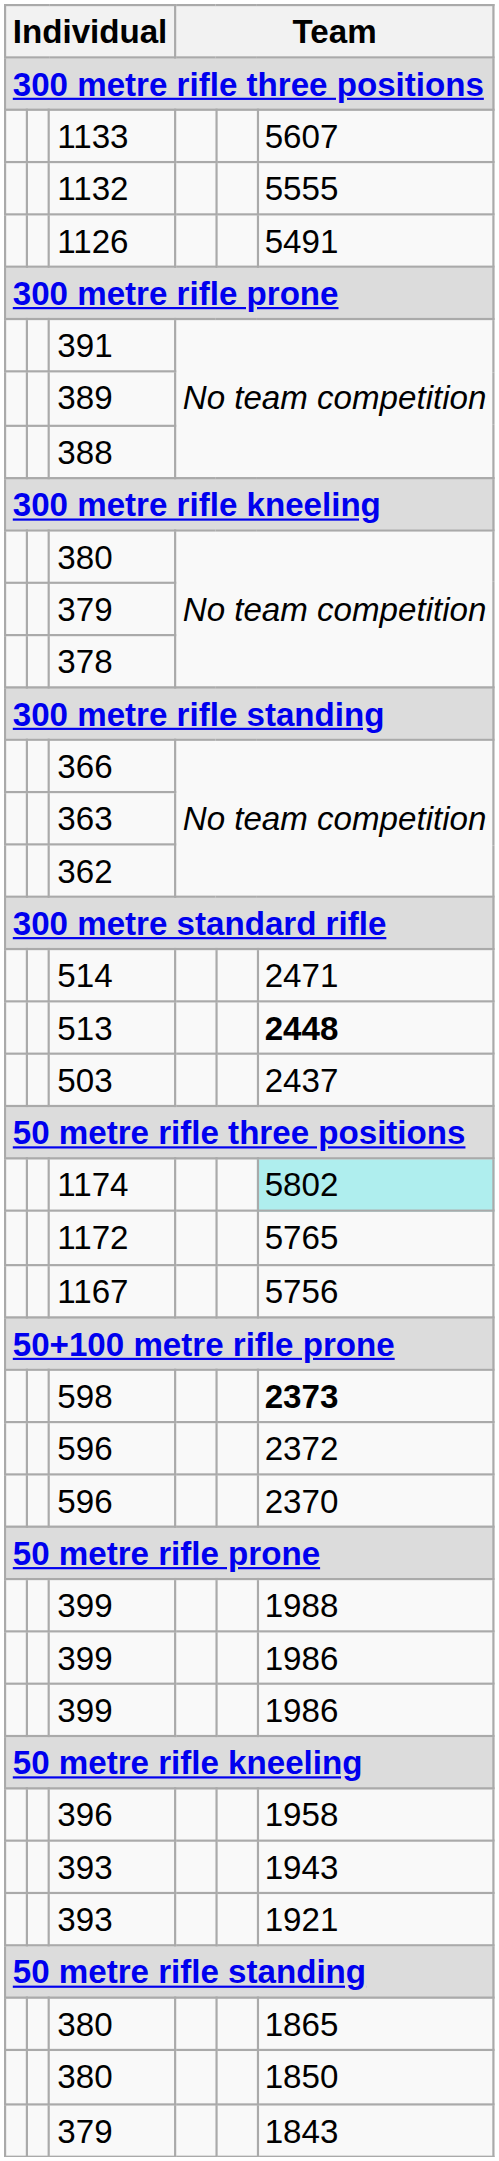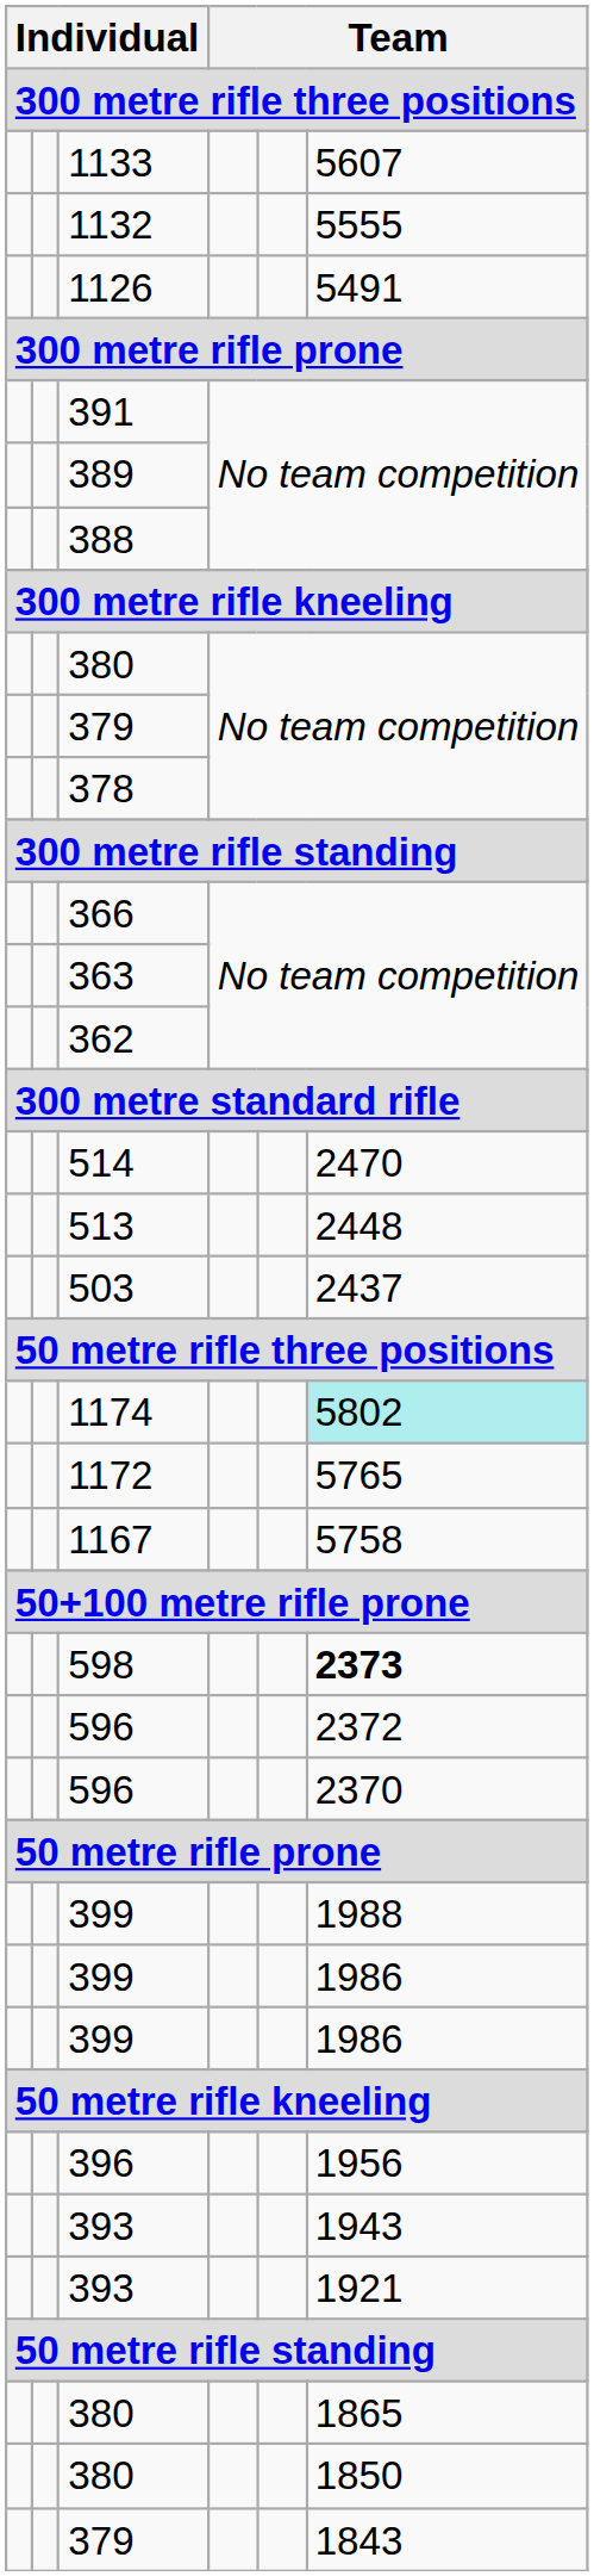 <table class="wikitable" style="font-size: 95%">
 <tr>
 <th colspan=3>Individual</th>
 <th colspan=3>Team</th>
 </tr>
 <tr>
 <td colspan=6 style="background:#dcdcdc"><strong><a href='#'>300 metre rifle three positions</a></strong></td>
 </tr>
 <tr>
 <td></td>
 <td></td>
 <td>1133</td>
 <td></td>
 <td></td>
 <td>5607</td>
 </tr>
 <tr>
 <td></td>
 <td></td>
 <td>1132</td>
 <td></td>
 <td></td>
 <td>5555</td>
 </tr>
 <tr>
 <td></td>
 <td></td>
 <td>1126</td>
 <td></td>
 <td></td>
 <td>5491</td>
 </tr>
 <tr>
 <td colspan=6 style="background:#dcdcdc"><strong><a href='#'>300 metre rifle prone</a></strong></td>
 </tr>
 <tr>
 <td></td>
 <td></td>
 <td>391</td>
 <td colspan=3 rowspan=3 style="text-align: center"><em>No team competition</em></td>
 </tr>
 <tr>
 <td></td>
 <td></td>
 <td>389</td>
 </tr>
 <tr>
 <td></td>
 <td></td>
 <td>388</td>
 </tr>
 <tr>
 <td colspan=6 style="background:#dcdcdc"><strong><a href='#'>300 metre rifle kneeling</a></strong></td>
 </tr>
 <tr>
 <td></td>
 <td></td>
 <td>380</td>
 <td colspan=3 rowspan=3 style="text-align: center"><em>No team competition</em></td>
 </tr>
 <tr>
 <td></td>
 <td></td>
 <td>379</td>
 </tr>
 <tr>
 <td></td>
 <td></td>
 <td>378</td>
 </tr>
 <tr>
 <td colspan=6 style="background:#dcdcdc"><strong><a href='#'>300 metre rifle standing</a></strong></td>
 </tr>
 <tr>
 <td></td>
 <td></td>
 <td>366</td>
 <td colspan=3 rowspan=3 style="text-align: center"><em>No team competition</em></td>
 </tr>
 <tr>
 <td></td>
 <td></td>
 <td>363</td>
 </tr>
 <tr>
 <td></td>
 <td></td>
 <td>362</td>
 </tr>
 <tr>
 <td colspan=6 style="background:#dcdcdc"><strong><a href='#'>300 metre standard rifle</a></strong></td>
 </tr>
 <tr>
 <td></td>
 <td></td>
 <td>514</td>
 <td></td>
 <td></td>
-<td>2471</td>
+<td>2470</td>
 </tr>
 <tr>
 <td></td>
 <td></td>
 <td>513</td>
 <td></td>
 <td></td>
-<td><strong>2448</strong></td>
+<td>2448</td>
 </tr>
 <tr>
 <td></td>
 <td></td>
 <td>503</td>
 <td></td>
 <td></td>
 <td>2437</td>
 </tr>
 <tr>
 <td colspan=6 style="background:#dcdcdc"><strong><a href='#'>50 metre rifle three positions</a></strong></td>
 </tr>
 <tr>
 <td></td>
 <td></td>
 <td>1174</td>
 <td></td>
 <td></td>
 <td style="background: paleturquoise;">5802</td>
 </tr>
 <tr>
 <td></td>
 <td></td>
 <td>1172</td>
 <td></td>
 <td></td>
 <td>5765</td>
 </tr>
 <tr>
 <td></td>
 <td></td>
 <td>1167</td>
 <td></td>
 <td></td>
-<td>5756</td>
+<td>5758</td>
 </tr>
 <tr>
 <td colspan=6 style="background:#dcdcdc"><strong><a href='#'>50+100 metre rifle prone</a></strong></td>
 </tr>
 <tr>
 <td></td>
 <td></td>
 <td>598</td>
 <td></td>
 <td></td>
 <td><strong>2373</strong></td>
 </tr>
 <tr>
 <td></td>
 <td></td>
 <td>596</td>
 <td></td>
 <td></td>
 <td>2372</td>
 </tr>
 <tr>
 <td></td>
 <td></td>
 <td>596</td>
 <td></td>
 <td></td>
 <td>2370</td>
 </tr>
 <tr>
 <td colspan=6 style="background:#dcdcdc"><strong><a href='#'>50 metre rifle prone</a></strong></td>
 </tr>
 <tr>
 <td></td>
 <td></td>
 <td>399</td>
 <td></td>
 <td></td>
 <td>1988</td>
 </tr>
 <tr>
 <td></td>
 <td></td>
 <td>399</td>
 <td></td>
 <td></td>
 <td>1986</td>
 </tr>
 <tr>
 <td></td>
 <td></td>
 <td>399</td>
 <td></td>
 <td></td>
 <td>1986</td>
 </tr>
 <tr>
 <td colspan=6 style="background:#dcdcdc"><strong><a href='#'>50 metre rifle kneeling</a></strong></td>
 </tr>
 <tr>
 <td></td>
 <td></td>
 <td>396</td>
 <td></td>
 <td></td>
-<td>1958</td>
+<td>1956</td>
 </tr>
 <tr>
 <td></td>
 <td></td>
 <td>393</td>
 <td></td>
 <td></td>
 <td>1943</td>
 </tr>
 <tr>
 <td></td>
 <td></td>
 <td>393</td>
 <td></td>
 <td></td>
 <td>1921</td>
 </tr>
 <tr>
 <td colspan=6 style="background:#dcdcdc"><strong><a href='#'>50 metre rifle standing</a></strong></td>
 </tr>
 <tr>
 <td></td>
 <td></td>
 <td>380</td>
 <td></td>
 <td></td>
 <td>1865</td>
 </tr>
 <tr>
 <td></td>
 <td></td>
 <td>380</td>
 <td></td>
 <td></td>
 <td>1850</td>
 </tr>
 <tr>
 <td></td>
 <td></td>
 <td>379</td>
 <td></td>
 <td></td>
 <td>1843</td>
 </tr>
 </table>
